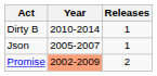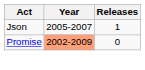 <table class="wikitable sortable">
 <tr>
 <th>Act</th>
 <th>Year</th>
 <th>Releases</th>
-</tr>
-<tr>
-<td>Dirty B</td>
-<td style="text-align:center;">2010-2014</td>
-<td style="text-align:center;">1</td>
 </tr>
 <tr>
 <td>Json</td>
 <td style="text-align:center;">2005-2007</td>
 <td style="text-align:center;">1</td>
 </tr>
 <tr>
 <td><a href='#'>Promise</a></td>
 <td style="background: lightsalmon; text-align:center;">2002-2009</td>
-<td style="text-align:center;">2</td>
+<td style="text-align:center;">0</td>
 </tr>
 </table>
